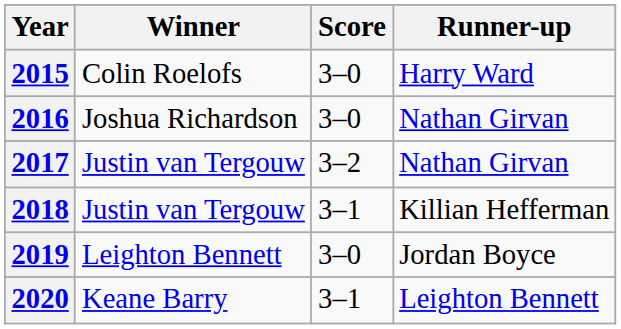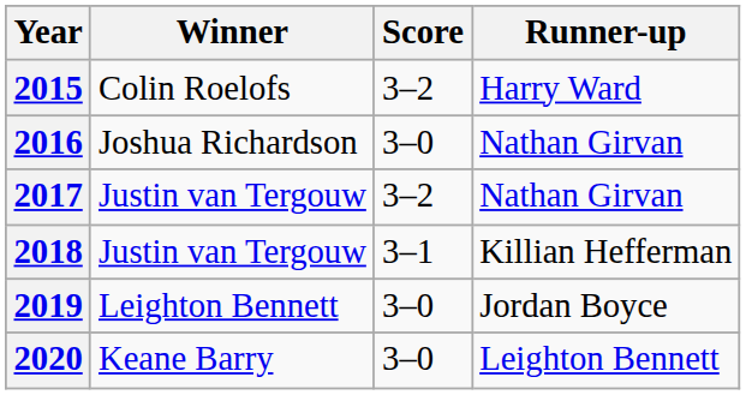 <table class="wikitable sortable">
 <tr>
 <th>Year</th>
 <th>Winner</th>
 <th>Score</th>
 <th>Runner-up</th>
 </tr>
 <tr>
 <th scope="row"><a href='#'>2015</a></th>
 <td> Colin Roelofs</td>
-<td>3–0</td>
+<td>3–2</td>
 <td> <a href='#'>Harry Ward</a></td>
 </tr>
 <tr>
 <th scope="row"><a href='#'>2016</a></th>
 <td> Joshua Richardson</td>
 <td>3–0</td>
 <td> <a href='#'>Nathan Girvan</a></td>
 </tr>
 <tr>
 <th scope="row"><a href='#'>2017</a></th>
 <td> <a href='#'>Justin van Tergouw</a></td>
 <td>3–2</td>
 <td> <a href='#'>Nathan Girvan</a></td>
 </tr>
 <tr>
 <th scope="row"><a href='#'>2018</a></th>
 <td> <a href='#'>Justin van Tergouw</a></td>
 <td>3–1</td>
 <td> Killian Hefferman</td>
 </tr>
 <tr>
 <th scope="row"><a href='#'>2019</a></th>
 <td> <a href='#'>Leighton Bennett</a></td>
 <td>3–0</td>
 <td> Jordan Boyce</td>
 </tr>
 <tr>
 <th scope="row"><a href='#'>2020</a></th>
 <td> <a href='#'>Keane Barry</a></td>
-<td>3–1</td>
+<td>3–0</td>
 <td> <a href='#'>Leighton Bennett</a></td>
 </tr>
 </table>
